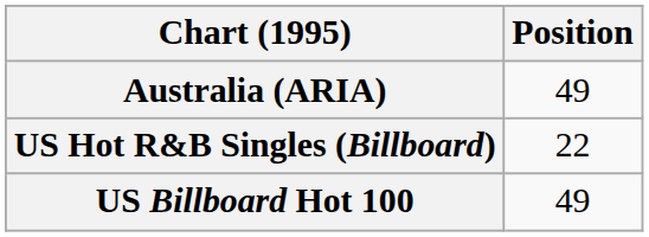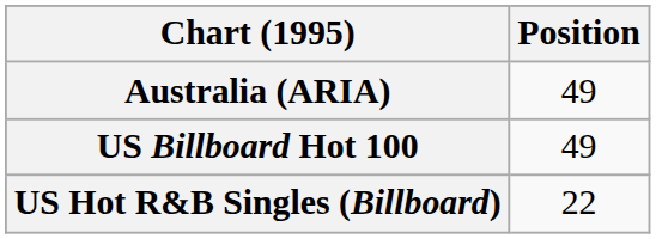 <table class="wikitable sortable plainrowheaders">
 <tr>
 <th scope="col">Chart (1995)</th>
 <th scope="col">Position</th>
 </tr>
 <tr>
 <th scope="row">Australia (ARIA)</th>
 <td style="text-align:center">49</td>
 </tr>
 <tr>
+<th scope="row">US <em>Billboard</em> Hot 100</th>
+<td style="text-align:center">49</td>
+</tr>
+<tr>
 <th scope="row">US Hot R&B Singles (<em>Billboard</em>)</th>
 <td style="text-align:center">22</td>
 </tr>
-<tr>
-<th scope="row">US <em>Billboard</em> Hot 100</th>
-<td style="text-align:center">49</td>
-</tr>
 </table>
